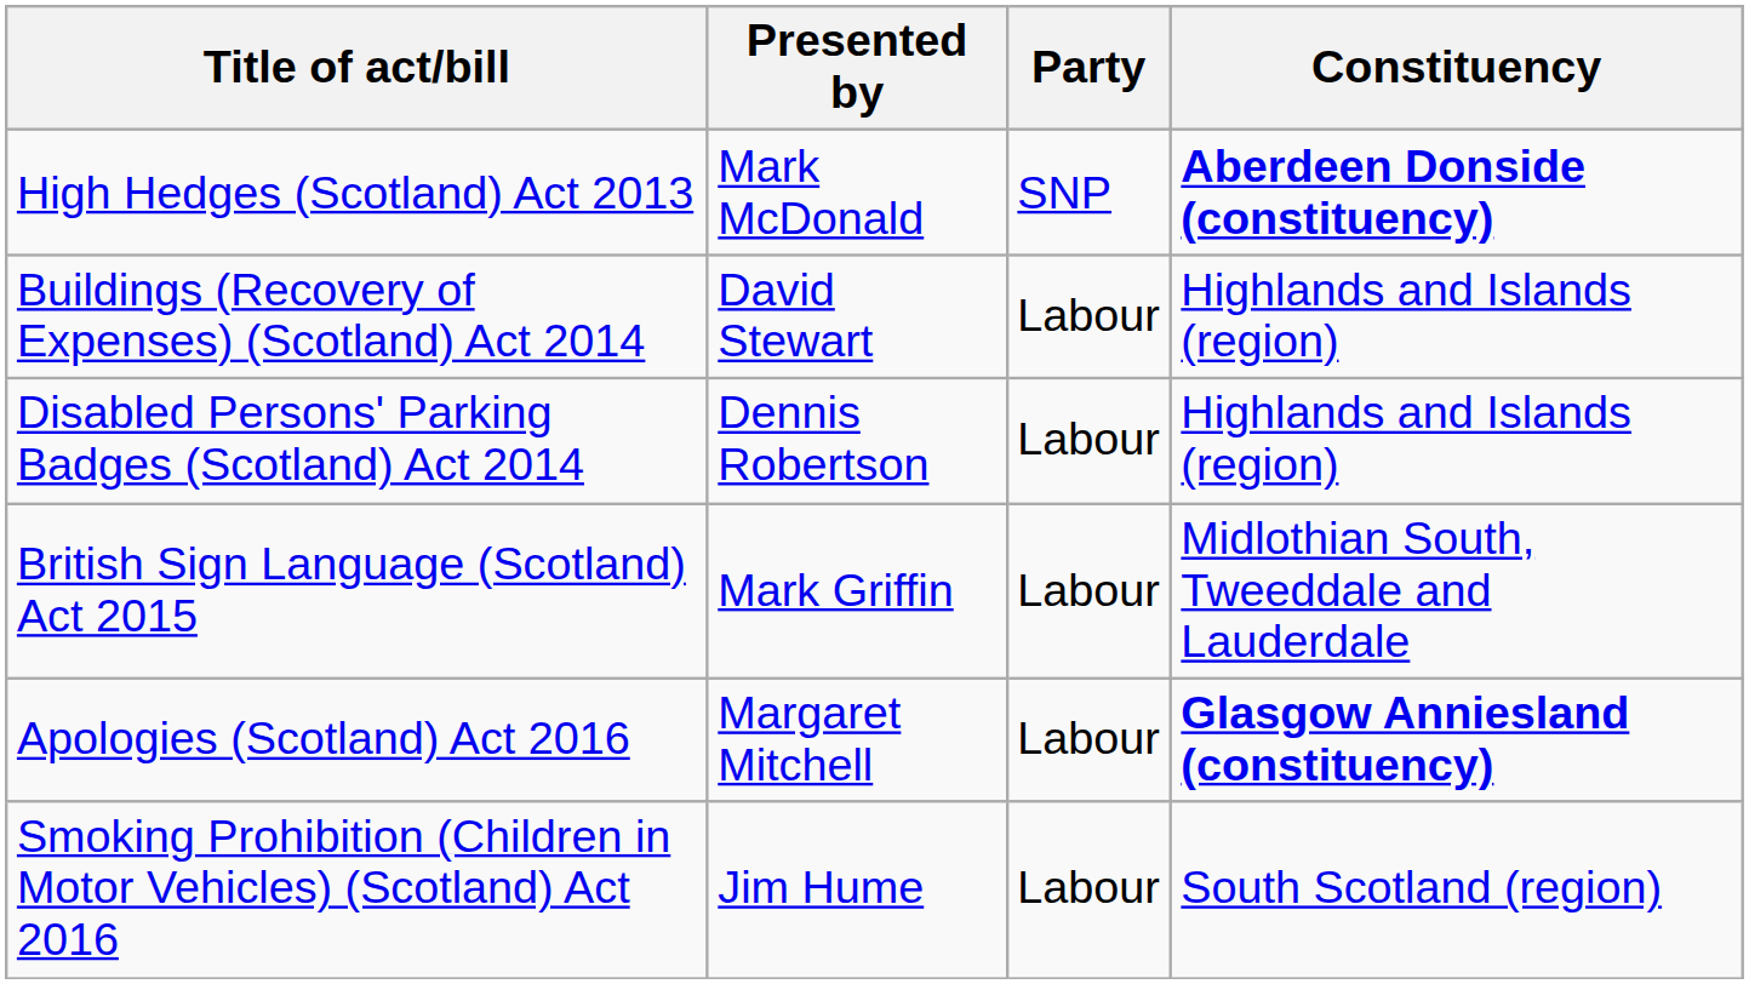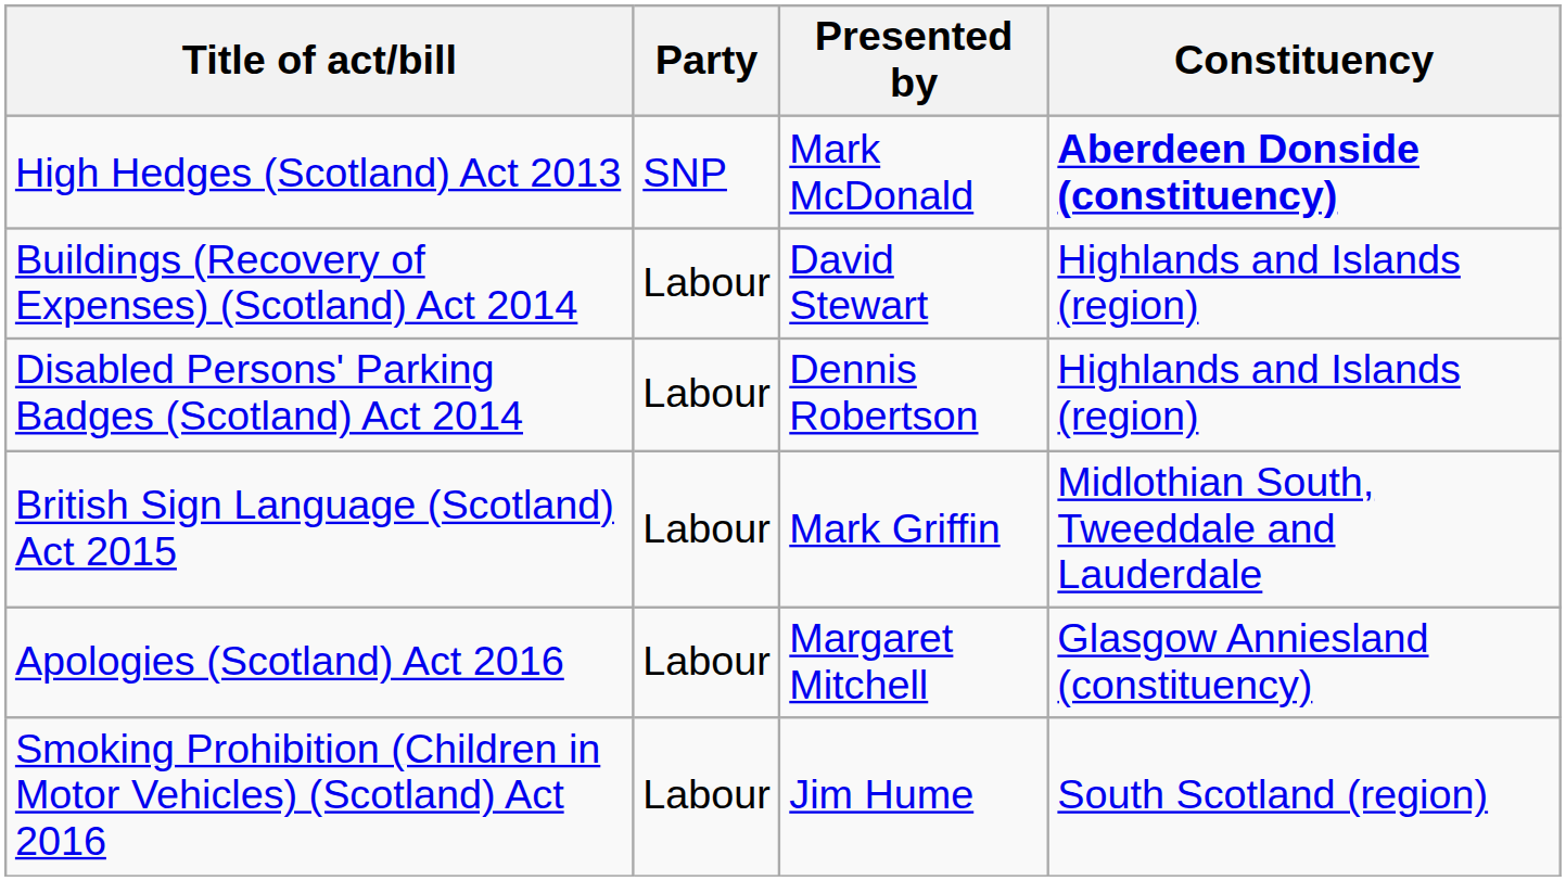 <table class="wikitable">
 <tr>
 <th>Title of act/bill</th>
+<th>Party</th>
 <th>Presented by</th>
-<th>Party</th>
 <th>Constituency</th>
 </tr>
 <tr>
 <td><a href='#'>High Hedges (Scotland) Act 2013</a></td>
+<td><a href='#'>SNP</a></td>
 <td><a href='#'>Mark McDonald</a></td>
-<td><a href='#'>SNP</a></td>
 <td><strong><a href='#'>Aberdeen Donside (constituency)</a></strong></td>
 </tr>
 <tr>
 <td><a href='#'>Buildings (Recovery of Expenses) (Scotland) Act 2014</a></td>
+<td>Labour</td>
 <td><a href='#'>David Stewart</a></td>
-<td>Labour</td>
 <td><a href='#'>Highlands and Islands (region)</a></td>
 </tr>
 <tr>
 <td><a href='#'>Disabled Persons' Parking Badges (Scotland) Act 2014</a></td>
+<td>Labour</td>
 <td><a href='#'>Dennis Robertson</a></td>
-<td>Labour</td>
 <td><a href='#'>Highlands and Islands (region)</a></td>
 </tr>
 <tr>
 <td><a href='#'>British Sign Language (Scotland) Act 2015</a></td>
+<td>Labour</td>
 <td><a href='#'>Mark Griffin</a></td>
-<td>Labour</td>
 <td><a href='#'>Midlothian South, Tweeddale and Lauderdale</a></td>
 </tr>
 <tr>
 <td><a href='#'>Apologies (Scotland) Act 2016</a></td>
+<td>Labour</td>
 <td><a href='#'>Margaret Mitchell</a></td>
-<td>Labour</td>
-<td><strong><a href='#'>Glasgow Anniesland (constituency)</a></strong></td>
+<td><a href='#'>Glasgow Anniesland (constituency)</a></td>
 </tr>
 <tr>
 <td><a href='#'>Smoking Prohibition (Children in Motor Vehicles) (Scotland) Act 2016</a></td>
+<td>Labour</td>
 <td><a href='#'>Jim Hume</a></td>
-<td>Labour</td>
 <td><a href='#'>South Scotland (region)</a></td>
 </tr>
 </table>
